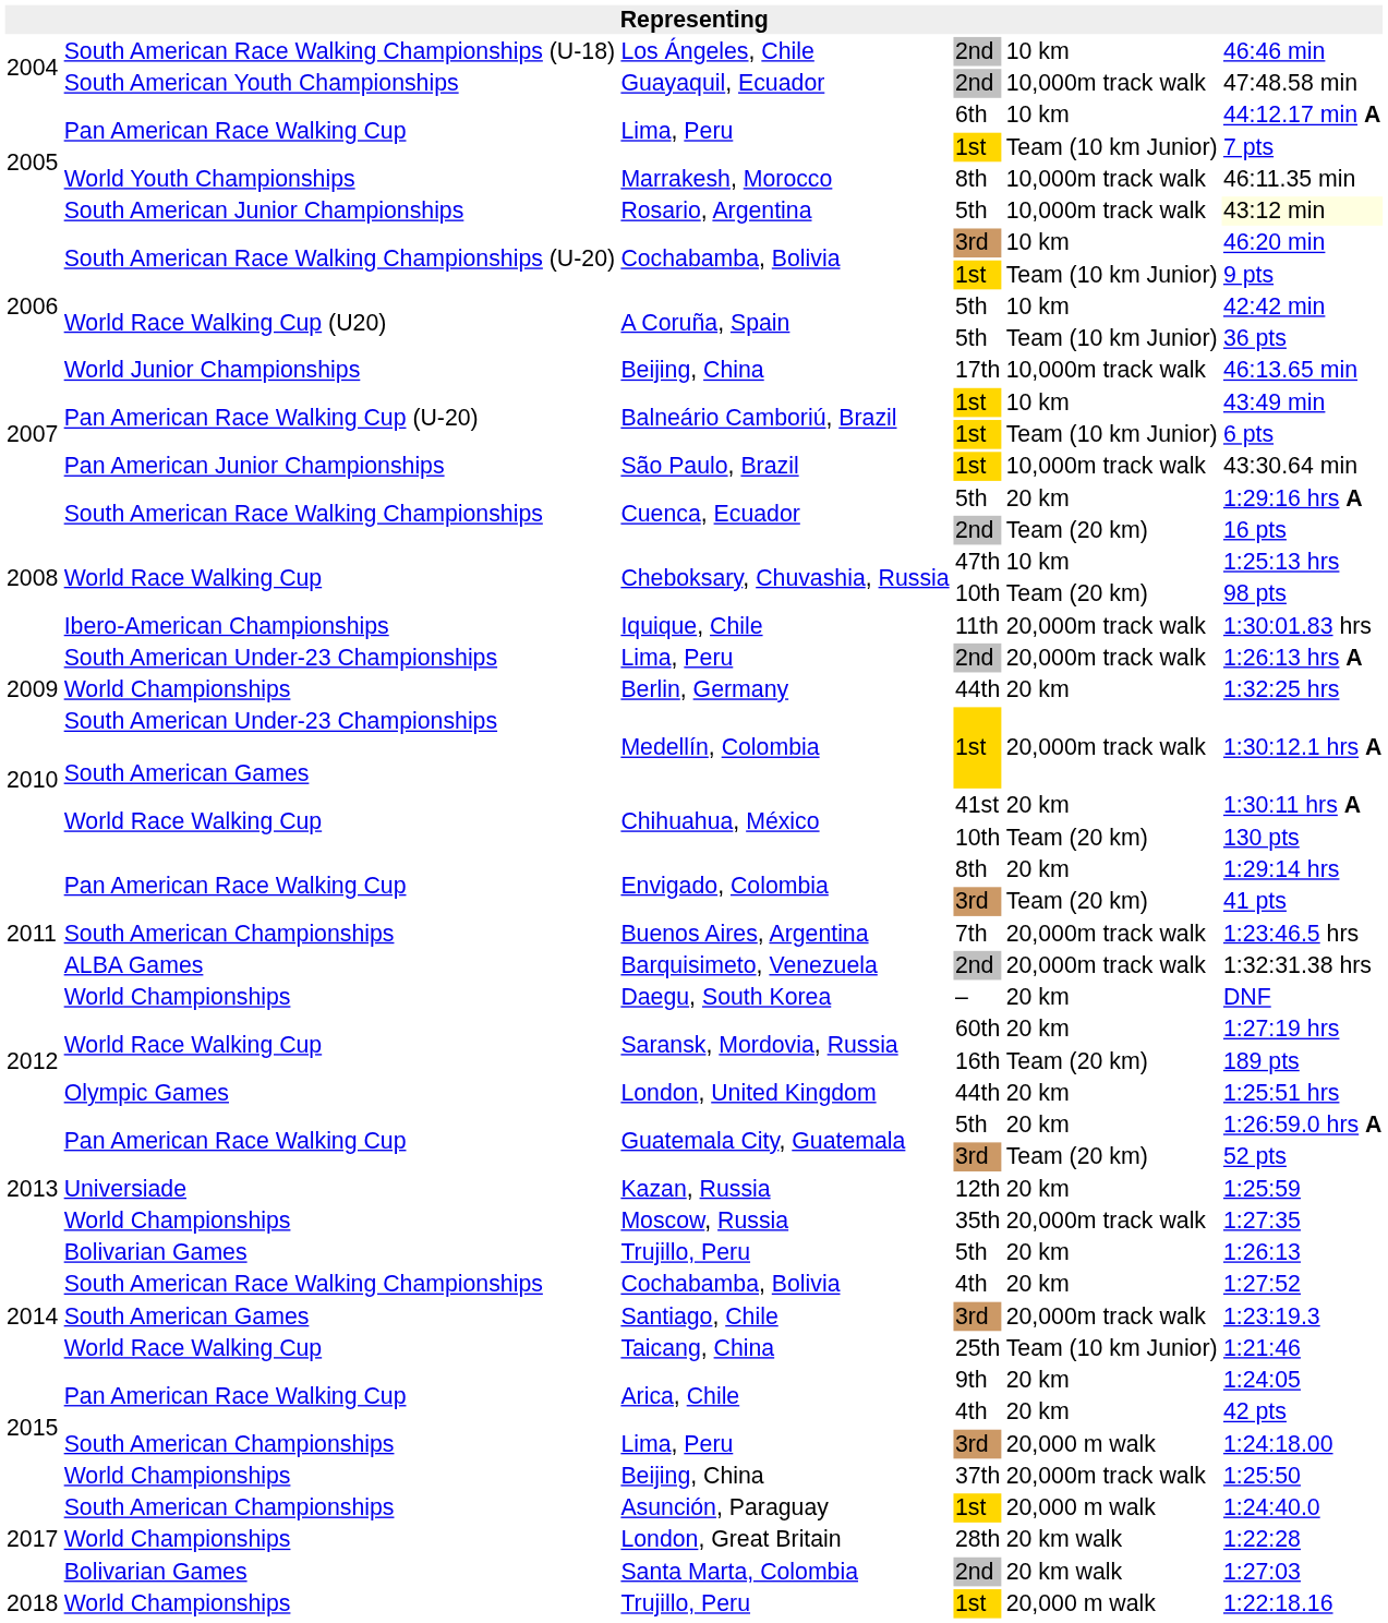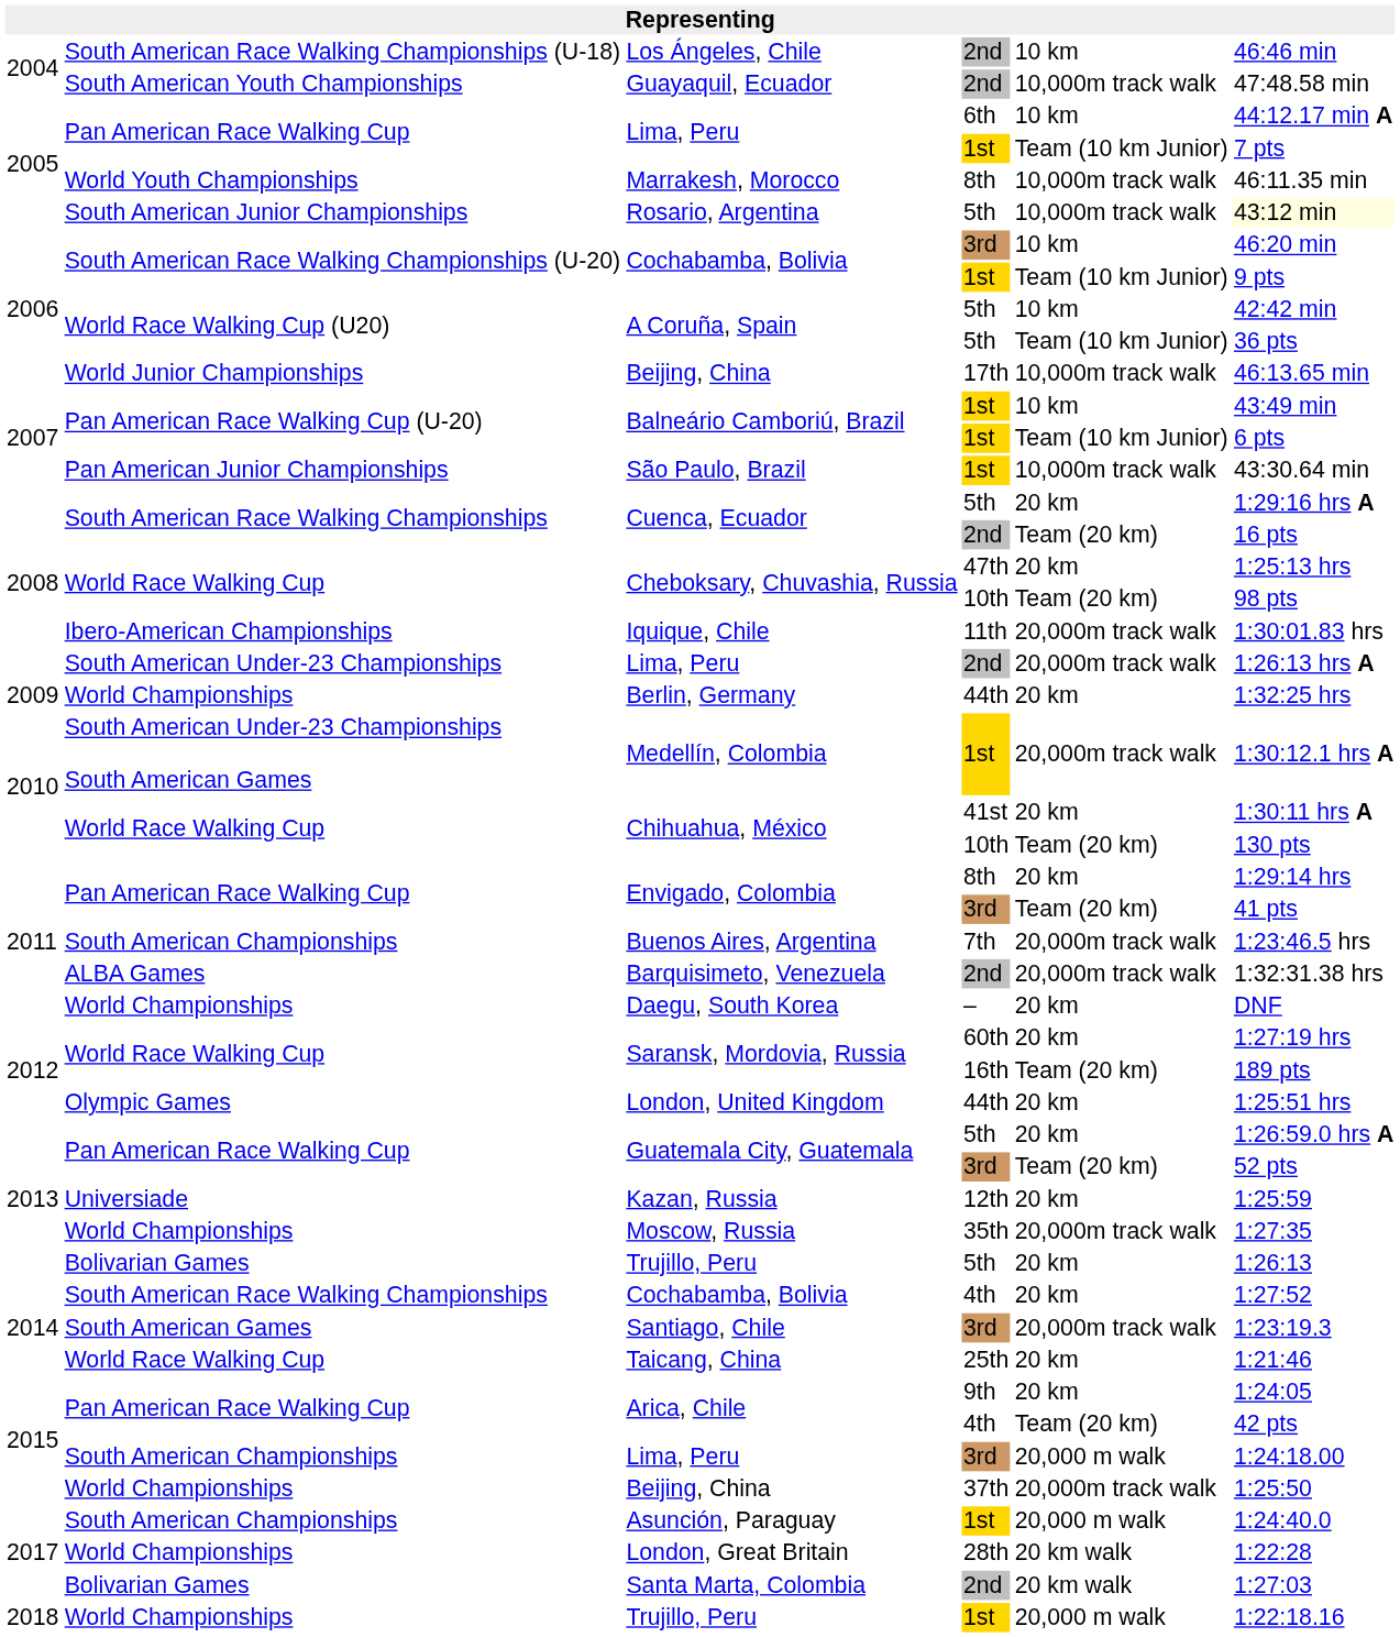 <table>
 <tr>
 <th bgcolor="#eeeeee" colspan="6">Representing </th>
 </tr>
 <tr>
 <td rowspan=2>2004</td>
 <td><a href='#'>South American Race Walking Championships</a> (U-18)</td>
 <td><a href='#'>Los Ángeles</a>, <a href='#'>Chile</a></td>
 <td bgcolor=silver>2nd</td>
 <td>10 km</td>
 <td><a href='#'>46:46 min</a></td>
 </tr>
 <tr>
 <td><a href='#'>South American Youth Championships</a></td>
 <td><a href='#'>Guayaquil</a>, <a href='#'>Ecuador</a></td>
 <td bgcolor=silver>2nd</td>
 <td>10,000m track walk</td>
 <td>47:48.58 min</td>
 </tr>
 <tr>
 <td rowspan=4>2005</td>
 <td rowspan=2><a href='#'>Pan American Race Walking Cup</a></td>
 <td rowspan=2><a href='#'>Lima</a>, <a href='#'>Peru</a></td>
 <td>6th</td>
 <td>10 km</td>
 <td><a href='#'>44:12.17 min</a> <strong>A</strong></td>
 </tr>
 <tr>
 <td bgcolor=gold>1st</td>
 <td>Team (10 km Junior)</td>
 <td><a href='#'>7 pts</a></td>
 </tr>
 <tr>
 <td><a href='#'>World Youth Championships</a></td>
 <td><a href='#'>Marrakesh</a>, <a href='#'>Morocco</a></td>
 <td>8th</td>
 <td>10,000m track walk</td>
 <td>46:11.35 min</td>
 </tr>
 <tr>
 <td><a href='#'>South American Junior Championships</a></td>
 <td><a href='#'>Rosario</a>, <a href='#'>Argentina</a></td>
 <td>5th</td>
 <td>10,000m track walk</td>
 <td style="background: lightyellow;">43:12 min</td>
 </tr>
 <tr>
 <td rowspan=5>2006</td>
 <td rowspan=2><a href='#'>South American Race Walking Championships</a> (U-20)</td>
 <td rowspan=2><a href='#'>Cochabamba</a>, <a href='#'>Bolivia</a></td>
 <td bgcolor=cc9966>3rd</td>
 <td>10 km</td>
 <td><a href='#'>46:20 min</a></td>
 </tr>
 <tr>
 <td bgcolor=gold>1st</td>
 <td>Team (10 km Junior)</td>
 <td><a href='#'>9 pts</a></td>
 </tr>
 <tr>
 <td rowspan=2><a href='#'>World Race Walking Cup</a> (U20)</td>
 <td rowspan=2><a href='#'>A Coruña</a>, <a href='#'>Spain</a></td>
 <td>5th</td>
 <td>10 km</td>
 <td><a href='#'>42:42 min</a></td>
 </tr>
 <tr>
 <td>5th</td>
 <td>Team (10 km Junior)</td>
 <td><a href='#'>36 pts</a></td>
 </tr>
 <tr>
 <td><a href='#'>World Junior Championships</a></td>
 <td><a href='#'>Beijing</a>, <a href='#'>China</a></td>
 <td>17th</td>
 <td>10,000m track walk</td>
 <td><a href='#'>46:13.65 min</a></td>
 </tr>
 <tr>
 <td rowspan=3>2007</td>
 <td rowspan=2><a href='#'>Pan American Race Walking Cup</a> (U-20)</td>
 <td rowspan=2><a href='#'>Balneário Camboriú</a>, <a href='#'>Brazil</a></td>
 <td bgcolor=gold>1st</td>
 <td>10 km</td>
 <td><a href='#'>43:49 min</a></td>
 </tr>
 <tr>
 <td bgcolor=gold>1st</td>
 <td>Team (10 km Junior)</td>
 <td><a href='#'>6 pts</a></td>
 </tr>
 <tr>
 <td><a href='#'>Pan American Junior Championships</a></td>
 <td><a href='#'>São Paulo</a>, <a href='#'>Brazil</a></td>
 <td bgcolor=gold>1st</td>
 <td>10,000m track walk</td>
 <td>43:30.64 min</td>
 </tr>
 <tr>
 <td rowspan=6>2008</td>
 <td rowspan=2><a href='#'>South American Race Walking Championships</a></td>
 <td rowspan=2><a href='#'>Cuenca</a>, <a href='#'>Ecuador</a></td>
 <td>5th</td>
 <td>20 km</td>
 <td><a href='#'>1:29:16 hrs</a> <strong>A</strong></td>
 </tr>
 <tr>
 <td bgcolor=silver>2nd</td>
 <td>Team (20 km)</td>
 <td><a href='#'>16 pts</a></td>
 </tr>
 <tr>
 <td rowspan=2><a href='#'>World Race Walking Cup</a></td>
 <td rowspan=2><a href='#'>Cheboksary</a>, <a href='#'>Chuvashia</a>, <a href='#'>Russia</a></td>
 <td>47th</td>
-<td>10 km</td>
+<td>20 km</td>
 <td><a href='#'>1:25:13 hrs</a></td>
 </tr>
 <tr>
 <td>10th</td>
 <td>Team (20 km)</td>
 <td><a href='#'>98 pts</a></td>
 </tr>
 <tr>
 <td><a href='#'>Ibero-American Championships</a></td>
 <td><a href='#'>Iquique</a>, <a href='#'>Chile</a></td>
 <td>11th</td>
 <td>20,000m track walk</td>
 <td><a href='#'>1:30:01.83</a> hrs</td>
 </tr>
 <tr>
 <td><a href='#'>South American Under-23 Championships</a></td>
 <td><a href='#'>Lima</a>, <a href='#'>Peru</a></td>
 <td bgcolor=silver>2nd</td>
 <td>20,000m track walk</td>
 <td><a href='#'>1:26:13 hrs</a> <strong>A</strong></td>
 </tr>
 <tr>
 <td>2009</td>
 <td><a href='#'>World Championships</a></td>
 <td><a href='#'>Berlin</a>, <a href='#'>Germany</a></td>
 <td>44th</td>
 <td>20 km</td>
 <td><a href='#'>1:32:25 hrs</a></td>
 </tr>
 <tr>
 <td rowspan=3>2010</td>
 <td><a href='#'>South American Under-23 Championships</a><br><br><a href='#'>South American Games</a></td>
 <td><a href='#'>Medellín</a>, <a href='#'>Colombia</a></td>
 <td bgcolor=gold>1st</td>
 <td>20,000m track walk</td>
 <td><a href='#'>1:30:12.1 hrs</a> <strong>A</strong></td>
 </tr>
 <tr>
 <td rowspan=2><a href='#'>World Race Walking Cup</a></td>
 <td rowspan=2><a href='#'>Chihuahua</a>, <a href='#'>México</a></td>
 <td>41st</td>
 <td>20 km</td>
 <td><a href='#'>1:30:11 hrs</a> <strong>A</strong></td>
 </tr>
 <tr>
 <td>10th</td>
 <td>Team (20 km)</td>
 <td><a href='#'>130 pts</a></td>
 </tr>
 <tr>
 <td rowspan=5>2011</td>
 <td rowspan=2><a href='#'>Pan American Race Walking Cup</a></td>
 <td rowspan=2><a href='#'>Envigado</a>, <a href='#'>Colombia</a></td>
 <td>8th</td>
 <td>20 km</td>
 <td><a href='#'>1:29:14 hrs</a></td>
 </tr>
 <tr>
 <td bgcolor="cc9966">3rd</td>
 <td>Team (20 km)</td>
 <td><a href='#'>41 pts</a></td>
 </tr>
 <tr>
 <td><a href='#'>South American Championships</a></td>
 <td><a href='#'>Buenos Aires</a>, <a href='#'>Argentina</a></td>
 <td>7th</td>
 <td>20,000m track walk</td>
 <td><a href='#'>1:23:46.5</a> hrs</td>
 </tr>
 <tr>
 <td><a href='#'>ALBA Games</a></td>
 <td><a href='#'>Barquisimeto</a>, <a href='#'>Venezuela</a></td>
 <td bgcolor=silver>2nd</td>
 <td>20,000m track walk</td>
 <td>1:32:31.38 hrs</td>
 </tr>
 <tr>
 <td><a href='#'>World Championships</a></td>
 <td><a href='#'>Daegu</a>, <a href='#'>South Korea</a></td>
 <td>–</td>
 <td>20 km</td>
 <td><a href='#'>DNF</a></td>
 </tr>
 <tr>
 <td rowspan=3>2012</td>
 <td rowspan=2><a href='#'>World Race Walking Cup</a></td>
 <td rowspan=2><a href='#'>Saransk</a>, <a href='#'>Mordovia</a>, <a href='#'>Russia</a></td>
 <td>60th</td>
 <td>20 km</td>
 <td><a href='#'>1:27:19 hrs</a></td>
 </tr>
 <tr>
 <td>16th</td>
 <td>Team (20 km)</td>
 <td><a href='#'>189 pts</a></td>
 </tr>
 <tr>
 <td><a href='#'>Olympic Games</a></td>
 <td><a href='#'>London</a>, <a href='#'>United Kingdom</a></td>
 <td>44th</td>
 <td>20 km</td>
 <td><a href='#'>1:25:51 hrs</a></td>
 </tr>
 <tr>
 <td rowspan=5>2013</td>
 <td rowspan=2><a href='#'>Pan American Race Walking Cup</a></td>
 <td rowspan=2><a href='#'>Guatemala City</a>, <a href='#'>Guatemala</a></td>
 <td>5th</td>
 <td>20 km</td>
 <td><a href='#'>1:26:59.0 hrs</a> <strong>A</strong></td>
 </tr>
 <tr>
 <td bgcolor="cc9966">3rd</td>
 <td>Team (20 km)</td>
 <td><a href='#'>52 pts</a></td>
 </tr>
 <tr>
 <td><a href='#'>Universiade</a></td>
 <td><a href='#'>Kazan</a>, <a href='#'>Russia</a></td>
 <td>12th</td>
 <td>20 km</td>
 <td><a href='#'>1:25:59</a></td>
 </tr>
 <tr>
 <td><a href='#'>World Championships</a></td>
 <td><a href='#'>Moscow</a>, <a href='#'>Russia</a></td>
 <td>35th</td>
 <td>20,000m track walk</td>
 <td><a href='#'>1:27:35</a></td>
 </tr>
 <tr>
 <td><a href='#'>Bolivarian Games</a></td>
 <td><a href='#'>Trujillo, Peru</a></td>
 <td>5th</td>
 <td>20 km</td>
 <td><a href='#'>1:26:13</a></td>
 </tr>
 <tr>
 <td rowspan=3>2014</td>
 <td><a href='#'>South American Race Walking Championships</a></td>
 <td><a href='#'>Cochabamba</a>, <a href='#'>Bolivia</a></td>
 <td>4th</td>
 <td>20 km</td>
 <td><a href='#'>1:27:52</a></td>
 </tr>
 <tr>
 <td><a href='#'>South American Games</a></td>
 <td><a href='#'>Santiago</a>, <a href='#'>Chile</a></td>
 <td bgcolor="cc9966">3rd</td>
 <td>20,000m track walk</td>
 <td><a href='#'>1:23:19.3</a></td>
 </tr>
 <tr>
 <td><a href='#'>World Race Walking Cup</a></td>
 <td><a href='#'>Taicang</a>, <a href='#'>China</a></td>
 <td>25th</td>
-<td>Team (10 km Junior)</td>
+<td>20 km</td>
 <td><a href='#'>1:21:46</a></td>
 </tr>
 <tr>
 <td rowspan=4>2015</td>
 <td rowspan=2><a href='#'>Pan American Race Walking Cup</a></td>
 <td rowspan=2><a href='#'>Arica</a>, <a href='#'>Chile</a></td>
 <td>9th</td>
 <td>20 km</td>
 <td><a href='#'>1:24:05</a></td>
 </tr>
 <tr>
 <td>4th</td>
-<td>20 km</td>
+<td>Team (20 km)</td>
 <td><a href='#'>42 pts</a></td>
 </tr>
 <tr>
 <td><a href='#'>South American Championships</a></td>
 <td><a href='#'>Lima</a>, <a href='#'>Peru</a></td>
 <td bgcolor="cc9966">3rd</td>
 <td>20,000 m walk</td>
 <td><a href='#'>1:24:18.00</a></td>
 </tr>
 <tr>
 <td><a href='#'>World Championships</a></td>
 <td><a href='#'>Beijing</a>, China</td>
 <td>37th</td>
 <td>20,000m track walk</td>
 <td><a href='#'>1:25:50</a></td>
 </tr>
 <tr>
 <td rowspan=3>2017</td>
 <td><a href='#'>South American Championships</a></td>
 <td><a href='#'>Asunción</a>, Paraguay</td>
 <td bgcolor=gold>1st</td>
 <td>20,000 m walk</td>
 <td><a href='#'>1:24:40.0</a></td>
 </tr>
 <tr>
 <td><a href='#'>World Championships</a></td>
 <td><a href='#'>London</a>, Great Britain</td>
 <td>28th</td>
 <td>20 km walk</td>
 <td><a href='#'>1:22:28</a></td>
 </tr>
 <tr>
 <td><a href='#'>Bolivarian Games</a></td>
 <td><a href='#'>Santa Marta, Colombia</a></td>
 <td bgcolor=silver>2nd</td>
 <td>20 km walk</td>
 <td><a href='#'>1:27:03</a></td>
 </tr>
 <tr>
 <td>2018</td>
 <td><a href='#'>World Championships</a></td>
 <td><a href='#'>Trujillo, Peru</a></td>
 <td bgcolor=gold>1st</td>
 <td>20,000 m walk</td>
 <td><a href='#'>1:22:18.16</a></td>
 </tr>
 </table>
